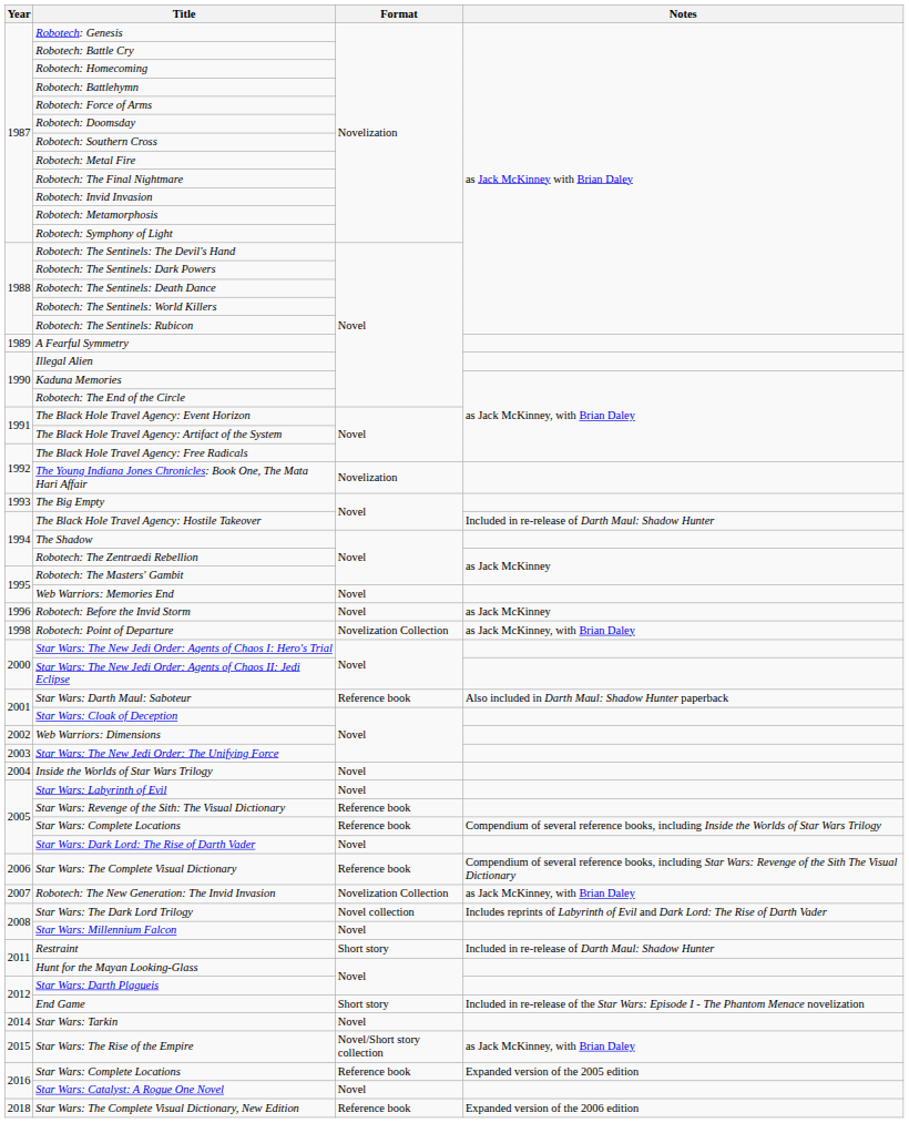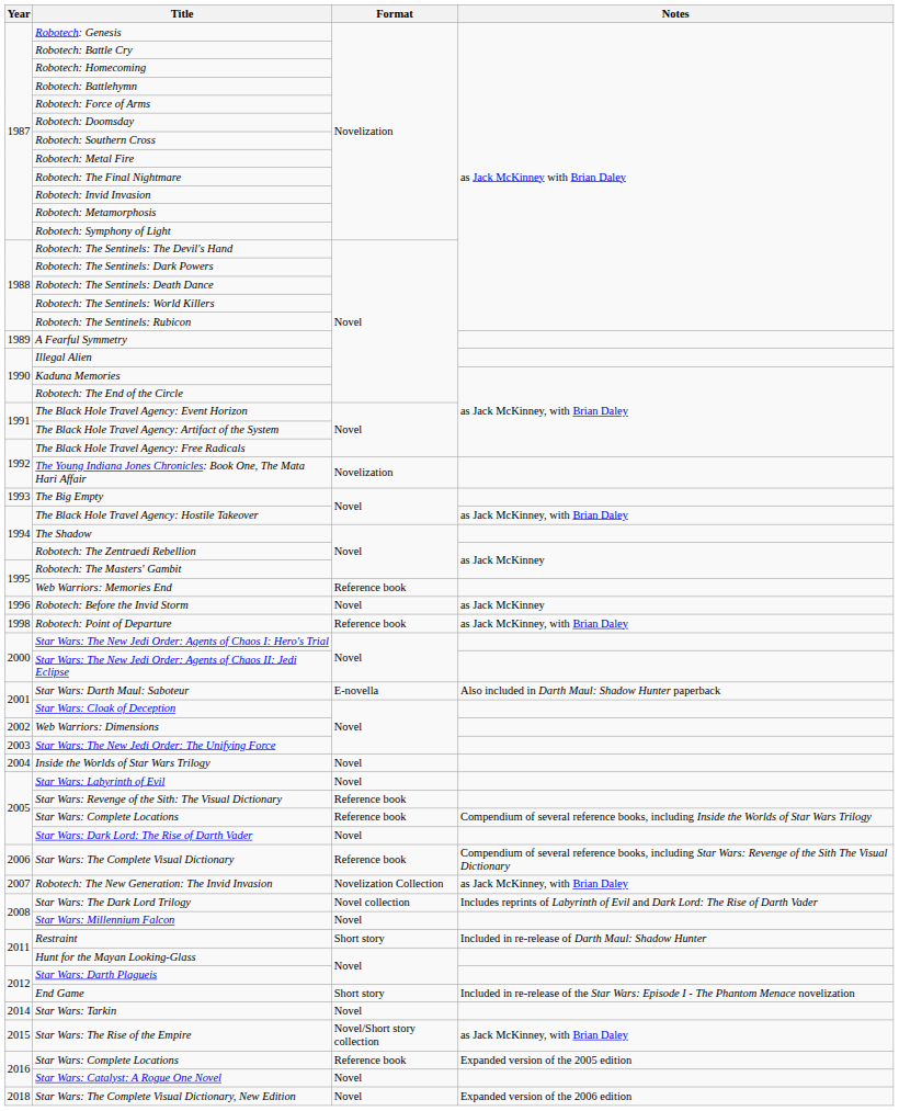 <table class="wikitable sortable">
 <tr>
 <th>Year</th>
 <th>Title</th>
 <th>Format</th>
 <th>Notes</th>
 </tr>
 <tr>
 <td rowspan="12">1987</td>
 <td><em><a href='#'>Robotech</a>: Genesis</em></td>
 <td rowspan="12">Novelization</td>
 <td rowspan="17">as <a href='#'>Jack McKinney</a> with <a href='#'>Brian Daley</a></td>
 </tr>
 <tr>
 <td><em>Robotech: Battle Cry</em></td>
 </tr>
 <tr>
 <td><em>Robotech: Homecoming</em></td>
 </tr>
 <tr>
 <td><em>Robotech: Battlehymn</em></td>
 </tr>
 <tr>
 <td><em>Robotech: Force of Arms</em></td>
 </tr>
 <tr>
 <td><em>Robotech: Doomsday</em></td>
 </tr>
 <tr>
 <td><em>Robotech: Southern Cross</em></td>
 </tr>
 <tr>
 <td><em>Robotech: Metal Fire</em></td>
 </tr>
 <tr>
 <td><em>Robotech: The Final Nightmare</em></td>
 </tr>
 <tr>
 <td><em>Robotech: Invid Invasion</em></td>
 </tr>
 <tr>
 <td><em>Robotech: Metamorphosis</em></td>
 </tr>
 <tr>
 <td><em>Robotech: Symphony of Light</em></td>
 </tr>
 <tr>
 <td rowspan="5">1988</td>
 <td><em>Robotech: The Sentinels: The Devil's Hand</em></td>
 <td rowspan="9">Novel</td>
 </tr>
 <tr>
 <td><em>Robotech: The Sentinels: Dark Powers</em></td>
 </tr>
 <tr>
 <td><em>Robotech: The Sentinels: Death Dance</em></td>
 </tr>
 <tr>
 <td><em>Robotech: The Sentinels: World Killers</em></td>
 </tr>
 <tr>
 <td><em>Robotech: The Sentinels: Rubicon</em></td>
 </tr>
 <tr>
 <td>1989</td>
 <td><em>A Fearful Symmetry</em></td>
 <td></td>
 </tr>
 <tr>
 <td rowspan="3">1990</td>
 <td><em>Illegal Alien</em></td>
 <td></td>
 </tr>
 <tr>
 <td><em>Kaduna Memories</em></td>
 <td rowspan="5">as Jack McKinney, with <a href='#'>Brian Daley</a></td>
 </tr>
 <tr>
 <td><em>Robotech: The End of the Circle</em></td>
 </tr>
 <tr>
 <td rowspan="2">1991</td>
 <td><em>The Black Hole Travel Agency: Event Horizon</em></td>
 <td rowspan="3">Novel</td>
 </tr>
 <tr>
 <td><em>The Black Hole Travel Agency: Artifact of the System</em></td>
 </tr>
 <tr>
 <td rowspan="2">1992</td>
 <td><em>The Black Hole Travel Agency: Free Radicals</em></td>
 </tr>
 <tr>
 <td><em><a href='#'>The Young Indiana Jones Chronicles</a>: Book One, The Mata Hari Affair</em></td>
 <td>Novelization</td>
 <td></td>
 </tr>
 <tr>
 <td>1993</td>
 <td><em>The Big Empty</em></td>
 <td rowspan="2">Novel</td>
 <td></td>
 </tr>
 <tr>
 <td rowspan="3">1994</td>
 <td><em>The Black Hole Travel Agency: Hostile Takeover</em></td>
-<td>Included in re-release of <em>Darth Maul: Shadow Hunter</em></td>
+<td>as Jack McKinney, with <a href='#'>Brian Daley</a></td>
 </tr>
 <tr>
 <td><em>The Shadow</em></td>
 <td rowspan="3">Novel</td>
 <td></td>
 </tr>
 <tr>
 <td><em>Robotech: The Zentraedi Rebellion</em></td>
 <td rowspan="2">as Jack McKinney</td>
 </tr>
 <tr>
 <td rowspan="2">1995</td>
 <td><em>Robotech: The Masters' Gambit</em></td>
 </tr>
 <tr>
 <td><em>Web Warriors: Memories End</em></td>
-<td>Novel</td>
+<td>Reference book</td>
 <td></td>
 </tr>
 <tr>
 <td>1996</td>
 <td><em>Robotech: Before the Invid Storm</em></td>
 <td>Novel</td>
 <td>as Jack McKinney</td>
 </tr>
 <tr>
 <td>1998</td>
 <td><em>Robotech: Point of Departure</em></td>
-<td>Novelization Collection</td>
+<td>Reference book</td>
 <td>as Jack McKinney, with <a href='#'>Brian Daley</a></td>
 </tr>
 <tr>
 <td rowspan="2">2000</td>
 <td><em><a href='#'>Star Wars: The New Jedi Order: Agents of Chaos I: Hero's Trial</a></em></td>
 <td rowspan="2">Novel</td>
 <td></td>
 </tr>
 <tr>
 <td><em><a href='#'>Star Wars: The New Jedi Order: Agents of Chaos II: Jedi Eclipse</a></em></td>
 <td></td>
 </tr>
 <tr>
 <td rowspan="2">2001</td>
 <td><em>Star Wars: Darth Maul: Saboteur</em></td>
-<td>Reference book</td>
+<td>E-novella</td>
 <td>Also included in <em>Darth Maul: Shadow Hunter</em> paperback</td>
 </tr>
 <tr>
 <td><em><a href='#'>Star Wars: Cloak of Deception</a></em></td>
 <td rowspan="3">Novel</td>
 <td></td>
 </tr>
 <tr>
 <td>2002</td>
 <td><em>Web Warriors: Dimensions</em></td>
 <td></td>
 </tr>
 <tr>
 <td>2003</td>
 <td><em><a href='#'>Star Wars: The New Jedi Order: The Unifying Force</a></em></td>
 <td></td>
 </tr>
 <tr>
 <td>2004</td>
 <td><em>Inside the Worlds of Star Wars Trilogy</em></td>
 <td>Novel</td>
 <td></td>
 </tr>
 <tr>
 <td rowspan="4">2005</td>
 <td><em><a href='#'>Star Wars: Labyrinth of Evil</a></em></td>
 <td>Novel</td>
 <td></td>
 </tr>
 <tr>
 <td><em>Star Wars: Revenge of the Sith: The Visual Dictionary</em></td>
 <td>Reference book</td>
 <td></td>
 </tr>
 <tr>
 <td><em>Star Wars: Complete Locations</em></td>
 <td>Reference book</td>
 <td>Compendium of several reference books, including <em>Inside the Worlds of Star Wars Trilogy</em></td>
 </tr>
 <tr>
 <td><em><a href='#'>Star Wars: Dark Lord: The Rise of Darth Vader</a></em></td>
 <td>Novel</td>
 <td></td>
 </tr>
 <tr>
 <td>2006</td>
 <td><em>Star Wars: The Complete Visual Dictionary</em></td>
 <td>Reference book</td>
 <td>Compendium of several reference books, including <em>Star Wars: Revenge of the Sith The Visual Dictionary</em></td>
 </tr>
 <tr>
 <td>2007</td>
 <td><em>Robotech: The New Generation: The Invid Invasion</em></td>
 <td>Novelization Collection</td>
 <td>as Jack McKinney, with <a href='#'>Brian Daley</a></td>
 </tr>
 <tr>
 <td rowspan="2">2008</td>
 <td><em>Star Wars: The Dark Lord Trilogy</em></td>
 <td>Novel collection</td>
 <td>Includes reprints of <em>Labyrinth of Evil</em> and <em>Dark Lord: The Rise of Darth Vader</em></td>
 </tr>
 <tr>
 <td><em><a href='#'>Star Wars: Millennium Falcon</a></em></td>
 <td>Novel</td>
 <td></td>
 </tr>
 <tr>
 <td rowspan="2">2011</td>
 <td><em>Restraint</em></td>
 <td>Short story</td>
 <td>Included in re-release of <em>Darth Maul: Shadow Hunter</em></td>
 </tr>
 <tr>
 <td><em>Hunt for the Mayan Looking-Glass</em></td>
 <td rowspan="2">Novel</td>
 <td></td>
 </tr>
 <tr>
 <td rowspan="2">2012</td>
 <td><em><a href='#'>Star Wars: Darth Plagueis</a></em></td>
 <td></td>
 </tr>
 <tr>
 <td><em>End Game</em></td>
 <td>Short story</td>
 <td>Included in re-release of the <em>Star Wars: Episode I</em> <em>- The Phantom Menace</em> novelization</td>
 </tr>
 <tr>
 <td>2014</td>
 <td><em>Star Wars: Tarkin</em></td>
 <td>Novel</td>
 <td></td>
 </tr>
 <tr>
 <td>2015</td>
 <td><em>Star Wars: The Rise of the Empire</em></td>
 <td>Novel/Short story collection</td>
 <td>as Jack McKinney, with <a href='#'>Brian Daley</a></td>
 </tr>
 <tr>
 <td rowspan="2">2016</td>
 <td><em>Star Wars: Complete Locations</em></td>
 <td>Reference book</td>
 <td>Expanded version of the 2005 edition</td>
 </tr>
 <tr>
 <td><em><a href='#'>Star Wars: Catalyst: A Rogue One Novel</a></em></td>
 <td>Novel</td>
 <td></td>
 </tr>
 <tr>
 <td>2018</td>
 <td><em>Star Wars: The Complete Visual Dictionary, New Edition</em></td>
-<td>Reference book</td>
+<td>Novel</td>
 <td>Expanded version of the 2006 edition</td>
 </tr>
 </table>
